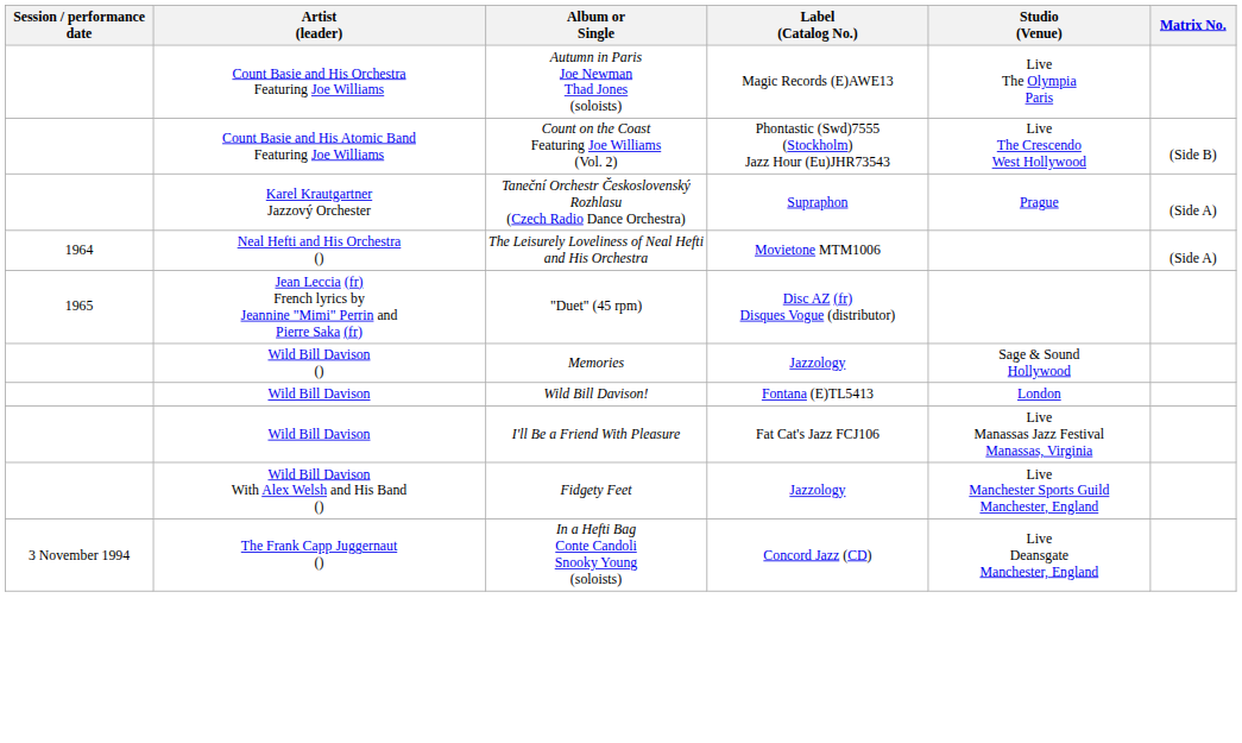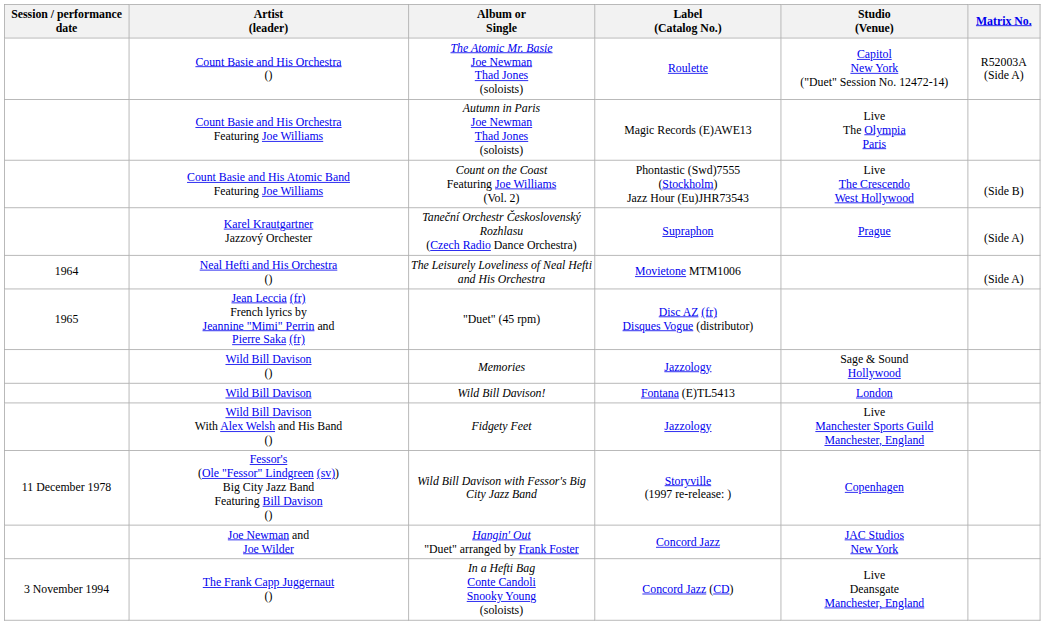 <table class="wikitable collapsible sortable" border="0" cellpadding="1" style="color: black; background-color: #FFFFFF; font-size: 90%; width:100%">
 <tr>
 <th>Session / performance<br>date</th>
 <th>Artist<br>(leader)</th>
 <th>Album or<br>Single</th>
 <th>Label<br>(Catalog No.)</th>
 <th>Studio<br>(Venue)</th>
 <th><a href='#'>Matrix No.</a></th>
+</tr>
+<tr>
+<td style="text-align:center" width="12%;" data-sort-value="1957-10-21"></td>
+<td style="text-align:center" width="27%" data-sort-value="basie"><a href='#'>Count Basie and His Orchestra</a><br>()</td>
+<td style="text-align:center" width="18%"><em><a href='#'>The Atomic Mr. Basie</a></em><br><a href='#'>Joe Newman</a><br><a href='#'>Thad Jones</a><br>(soloists)</td>
+<td style="text-align:center" width="18%"><a href='#'>Roulette</a> </td>
+<td style="text-align:center" width="18%"><a href='#'>Capitol</a><br><a href='#'>New York</a><br>("Duet" Session No. 12472-14)</td>
+<td style="text-align:center" width="9%">R52003A<br>(Side A)</td>
 </tr>
 <tr>
 <td style="text-align:center" width="12%;" data-sort-value="1957-11-09"></td>
 <td style="text-align:center" width="27%" data-sort-value="basie"><a href='#'>Count Basie and His Orchestra</a><br>Featuring <a href='#'>Joe Williams</a></td>
 <td style="text-align:center" width="18%"><em>Autumn in Paris</em><br><a href='#'>Joe Newman</a><br><a href='#'>Thad Jones</a><br>(soloists)</td>
 <td style="text-align:center" width="18%">Magic Records (E)AWE13</td>
 <td style="text-align:center" width="18%" data-sort-value="paris">Live<br>The <a href='#'>Olympia</a><br><a href='#'>Paris</a></td>
 <td style="text-align:center" width="9%"></td>
 </tr>
 <tr>
 <td style="text-align:center" width="12%;" data-sort-value="1958-06-24"></td>
 <td style="text-align:center" width="27%" data-sort-value="basie"><a href='#'>Count Basie and His Atomic Band</a><br>Featuring <a href='#'>Joe Williams</a></td>
 <td style="text-align:center" width="18%"><em>Count on the Coast</em><br>Featuring <a href='#'>Joe Williams</a><br>(Vol. 2)</td>
 <td style="text-align:center" width="18%">Phontastic (Swd)7555<br>(<a href='#'>Stockholm</a>)<br>Jazz Hour (Eu)JHR73543</td>
 <td style="text-align:center" width="18%" data-sort-value="hollywood">Live<br><a href='#'>The Crescendo</a><br><a href='#'>West Hollywood</a></td>
 <td style="text-align:center" width="9%"><br>(Side B)</td>
 </tr>
 <tr>
 <td style="text-align:center" width="12%;" data-sort-value="1961-01-14"></td>
 <td style="text-align:center" width="27%" data-sort-value="krautgartner"><a href='#'>Karel Krautgartner</a><br>Jazzový Orchester</td>
 <td style="text-align:center" width="18%" data-sort-value="leisurely"><em>Taneční Orchestr Československý Rozhlasu</em><br>(<a href='#'>Czech Radio</a> Dance Orchestra)</td>
 <td style="text-align:center" width="18%"><a href='#'>Supraphon</a> </td>
 <td style="text-align:center" width="18%"><a href='#'>Prague</a></td>
 <td style="text-align:center" width="9%"><br>(Side A)</td>
 </tr>
 <tr>
 <td style="text-align:center" width="12%;" data-sort-value="1964">1964</td>
 <td style="text-align:center" width="27%" data-sort-value="hefti"><a href='#'>Neal Hefti and His Orchestra</a><br>()</td>
 <td style="text-align:center" width="18%" data-sort-value="leisurely"><em>The Leisurely Loveliness of Neal Hefti and His Orchestra</em></td>
 <td style="text-align:center" width="18%"><a href='#'>Movietone</a> MTM1006</td>
 <td style="text-align:center" width="18%"></td>
 <td style="text-align:center" width="9%"><br>(Side A)</td>
 </tr>
 <tr>
 <td style="text-align:center" width="12%;" data-sort-value="1964">1965</td>
 <td style="text-align:center" width="27%" data-sort-value="leccia"><a href='#'>Jean Leccia</a> <a href='#'>(fr)</a><br>French lyrics by<br><a href='#'>Jeannine "Mimi" Perrin</a> and<br><a href='#'>Pierre Saka</a> <a href='#'>(fr)</a></td>
 <td style="text-align:center" width="18%" data-sort-value="leisurely">"Duet" (45 rpm)</td>
 <td style="text-align:center" width="18%" data-sort-value="az"><a href='#'>Disc AZ</a> <a href='#'>(fr)</a> <br><a href='#'>Disques Vogue</a> (distributor)</td>
 <td style="text-align:center" width="18%"></td>
 <td style="text-align:center" width="9%"></td>
 </tr>
 <tr>
 <td style="text-align:center" width="12%;" data-sort-value="1966-12-10"></td>
 <td style="text-align:center" width="27%" data-sort-value="davison"><a href='#'>Wild Bill Davison</a><br>()</td>
 <td style="text-align:center" width="18%"><em>Memories</em></td>
 <td style="text-align:center" width="18%"><a href='#'>Jazzology</a> </td>
 <td style="text-align:center" width="18%" data-sort-value="hollywood">Sage & Sound<br><a href='#'>Hollywood</a></td>
 <td style="text-align:center" width="9%"></td>
 </tr>
 <tr>
 <td style="text-align:center" width="12%;" data-sort-value="1966-12-13"></td>
 <td style="text-align:center" width="27%" data-sort-value="davison"><a href='#'>Wild Bill Davison</a></td>
 <td style="text-align:center" width="18%"><em>Wild Bill Davison!</em></td>
 <td style="text-align:center" width="18%"><a href='#'>Fontana</a> (E)TL5413</td>
 <td style="text-align:center" width="18%"><a href='#'>London</a></td>
 <td style="text-align:center" width="9%"></td>
 </tr>
 <tr>
-<td style="text-align:center" width="12%;" data-sort-value="1967-10-27"></td>
-<td style="text-align:center" width="27%" data-sort-value="davison"><a href='#'>Wild Bill Davison</a></td>
-<td style="text-align:center" width="18%"><em>I'll Be a Friend With Pleasure</em></td>
-<td style="text-align:center" width="18%">Fat Cat's Jazz FCJ106</td>
-<td style="text-align:center" width="18%" data-sort-value="manassas">Live<br>Manassas Jazz Festival<br><a href='#'>Manassas, Virginia</a></td>
-<td style="text-align:center" width="9%"></td>
-</tr>
-<tr>
 <td style="text-align:center" width="12%;" data-sort-value="1967-11-18"></td>
 <td style="text-align:center" width="27%" data-sort-value="davison"><a href='#'>Wild Bill Davison</a><br>With <a href='#'>Alex Welsh</a> and His Band<br>()</td>
 <td style="text-align:center" width="18%"><em>Fidgety Feet</em></td>
 <td style="text-align:center" width="18%"><a href='#'>Jazzology</a> </td>
 <td style="text-align:center" width="18%" data-sort-value="manchester">Live<br><a href='#'>Manchester Sports Guild</a><br><a href='#'>Manchester, England</a></td>
+<td style="text-align:center" width="9%"></td>
+</tr>
+<tr>
+<td style="text-align:center" width="12%;" data-sort-value="1978-12-11">11 December 1978</td>
+<td style="text-align:center" width="27%" data-sort-value="lindgreen"><a href='#'>Fessor's</a><br>(<a href='#'>Ole "Fessor" Lindgreen</a> <a href='#'>(sv)</a>)<br>Big City Jazz Band<br>Featuring <a href='#'>Bill Davison</a><br>()</td>
+<td style="text-align:center" width="18%"><em>Wild Bill Davison with Fessor's Big City Jazz Band</em></td>
+<td style="text-align:center" width="18%"><a href='#'>Storyville</a> <br>(1997 re-release: )</td>
+<td style="text-align:center" width="18%"><a href='#'>Copenhagen</a></td>
+<td style="text-align:center" width="9%"></td>
+</tr>
+<tr>
+<td style="text-align:center" width="12%;" data-sort-value="1984-05-00"></td>
+<td style="text-align:center" width="27%" data-sort-value="wilder"><a href='#'>Joe Newman</a> and<br><a href='#'>Joe Wilder</a></td>
+<td style="text-align:center" width="18%"><em><a href='#'>Hangin' Out</a></em><br>"Duet" arranged by <a href='#'>Frank Foster</a></td>
+<td style="text-align:center" width="18%"><a href='#'>Concord Jazz</a> </td>
+<td style="text-align:center" width="18%" data-sort-value="new-york"><a href='#'>JAC Studios</a><br><a href='#'>New York</a></td>
 <td style="text-align:center" width="9%"></td>
 </tr>
 <tr>
 <td style="text-align:center" width="12%;" data-sort-value="1995-11-03">3 November 1994<br></td>
 <td style="text-align:center" width="27%" data-sort-value="capp"><a href='#'>The Frank Capp Juggernaut</a><br>()</td>
 <td style="text-align:center" width="18%"><em>In a Hefti Bag</em><br><a href='#'>Conte Candoli</a><br><a href='#'>Snooky Young</a><br>(soloists)</td>
 <td style="text-align:center" width="18%"><a href='#'>Concord Jazz</a>  (<a href='#'>CD</a>)</td>
 <td style="text-align:center" width="18%" data-sort-value="manchester">Live<br>Deansgate<br><a href='#'>Manchester, England</a></td>
 <td style="text-align:center" width="9%"></td>
 </tr>
 </table>
